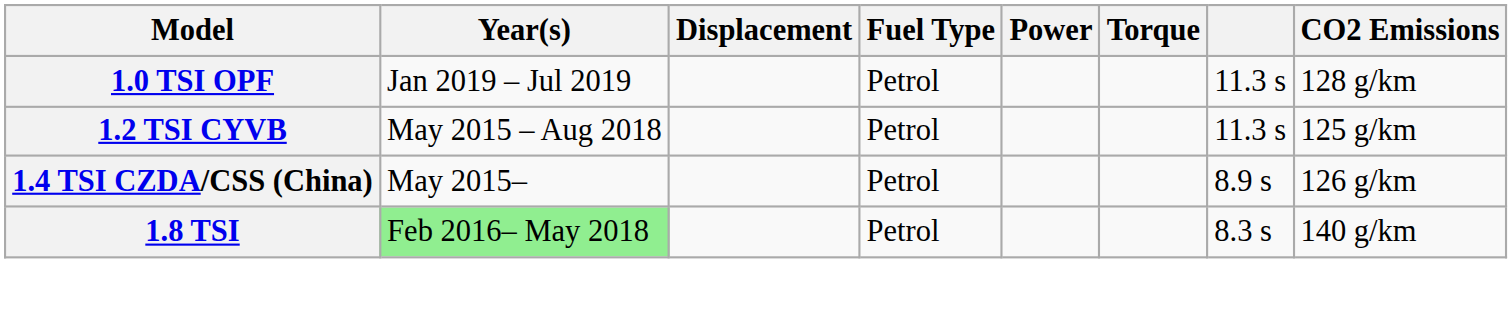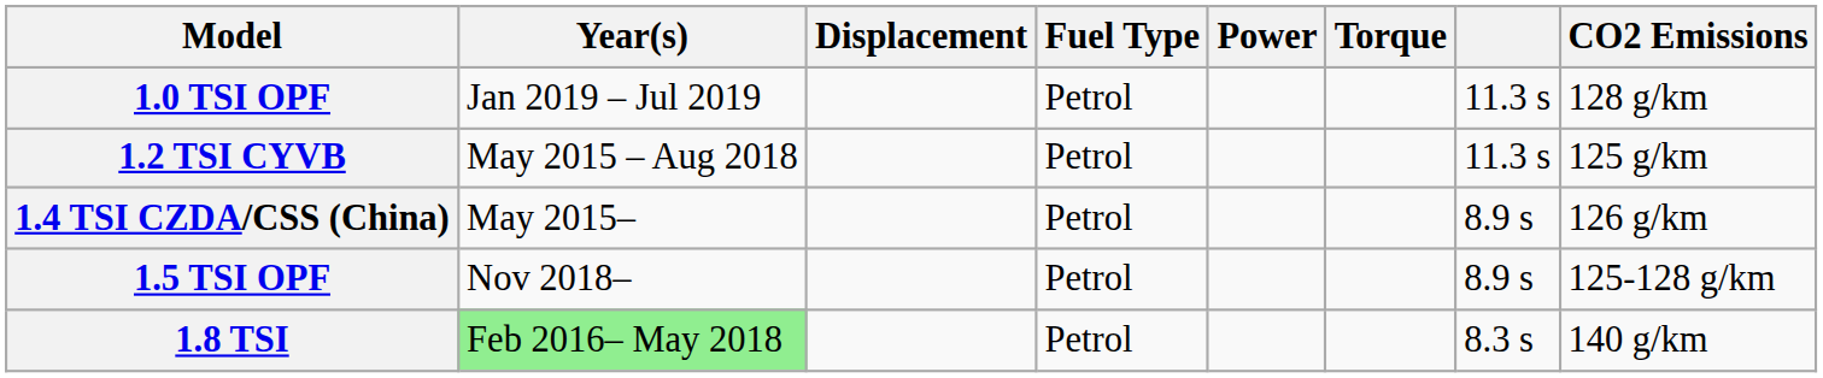 <table class="wikitable" style="text-align:left; font-size:90%;">
 <tr>
 <th>Model</th>
 <th>Year(s)</th>
 <th>Displacement</th>
 <th>Fuel Type</th>
 <th>Power</th>
 <th>Torque</th>
 <th></th>
 <th>CO2 Emissions</th>
 </tr>
 <tr>
 <th><a href='#'><strong>1.0 TSI OPF</strong></a></th>
 <td>Jan 2019 – Jul 2019</td>
 <td></td>
 <td>Petrol</td>
 <td></td>
 <td></td>
 <td>11.3 s</td>
 <td>128 g/km</td>
 </tr>
 <tr>
 <th><a href='#'>1.2 TSI CYVB</a></th>
 <td>May 2015 – Aug 2018</td>
 <td></td>
 <td>Petrol</td>
 <td></td>
 <td></td>
 <td>11.3 s</td>
 <td>125 g/km</td>
 </tr>
 <tr>
 <th><a href='#'>1.4 TSI CZDA</a>/CSS (China)</th>
 <td>May 2015–</td>
 <td></td>
 <td>Petrol</td>
 <td></td>
 <td></td>
 <td>8.9 s</td>
 <td>126 g/km</td>
 </tr>
 <tr>
+<th><a href='#'>1.5 TSI OPF</a></th>
+<td>Nov 2018–</td>
+<td></td>
+<td>Petrol</td>
+<td></td>
+<td></td>
+<td>8.9 s</td>
+<td>125-128 g/km</td>
+</tr>
+<tr>
 <th><a href='#'>1.8 TSI</a></th>
 <td style="background: lightgreen;">Feb 2016– May 2018</td>
 <td></td>
 <td>Petrol</td>
 <td></td>
 <td></td>
 <td>8.3 s</td>
 <td>140 g/km</td>
 </tr>
 </table>
